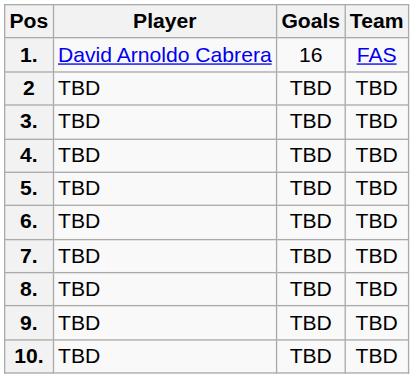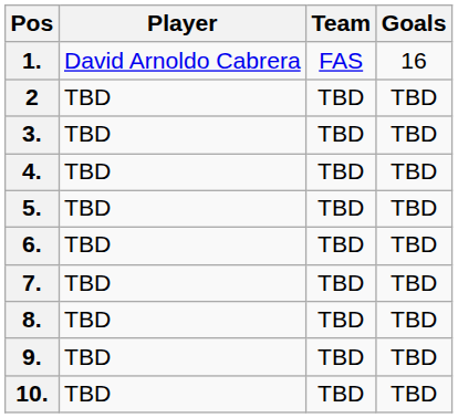 <table class="wikitable">
 <tr>
 <th align="center">Pos</th>
 <th align="center">Player</th>
+<th align="center">Team</th>
 <th align="center">Goals</th>
-<th align="center">Team</th>
 </tr>
 <tr>
 <th align="center">1.</th>
 <td> <a href='#'>David Arnoldo Cabrera</a></td>
+<td align="center"><a href='#'>FAS</a></td>
 <td align="center">16</td>
-<td align="center"><a href='#'>FAS</a></td>
 </tr>
 <tr>
 <th align="center">2</th>
 <td> TBD</td>
 <td align="center">TBD</td>
 <td align="center">TBD</td>
 </tr>
 <tr>
 <th align="center">3.</th>
 <td>  TBD</td>
 <td align="center">TBD</td>
 <td align="center">TBD</td>
 </tr>
 <tr>
 <th align="center">4.</th>
 <td>  TBD</td>
 <td align="center">TBD</td>
 <td align="center">TBD</td>
 </tr>
 <tr>
 <th align="center">5.</th>
 <td>  TBD</td>
 <td align="center">TBD</td>
 <td align="center">TBD</td>
 </tr>
 <tr>
 <th align="center">6.</th>
 <td>  TBD</td>
 <td align="center">TBD</td>
 <td align="center">TBD</td>
 </tr>
 <tr>
 <th align="center">7.</th>
 <td>  TBD</td>
 <td align="center">TBD</td>
 <td align="center">TBD</td>
 </tr>
 <tr>
 <th align="center">8.</th>
 <td>  TBD</td>
 <td align="center">TBD</td>
 <td align="center">TBD</td>
 </tr>
 <tr>
 <th align="center">9.</th>
 <td>  TBD</td>
 <td align="center">TBD</td>
 <td align="center">TBD</td>
 </tr>
 <tr>
 <th align="center">10.</th>
 <td>  TBD</td>
 <td align="center">TBD</td>
 <td align="center">TBD</td>
 </tr>
 </table>
